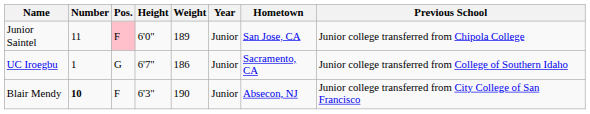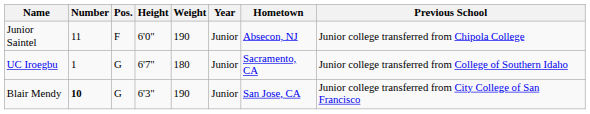 <table class="wikitable sortable" border="1">
 <tr>
 <th>Name</th>
 <th>Number</th>
 <th>Pos.</th>
 <th>Height</th>
 <th>Weight</th>
 <th>Year</th>
 <th>Hometown</th>
 <th class="unsortable">Previous School</th>
 </tr>
 <tr>
 <td>Junior Saintel</td>
 <td>11</td>
-<td style="background: pink;">F</td>
+<td>F</td>
 <td>6'0"</td>
-<td>189</td>
+<td>190</td>
 <td>Junior</td>
-<td><a href='#'>San Jose, CA</a></td>
+<td><a href='#'>Absecon, NJ</a></td>
 <td>Junior college transferred from <a href='#'>Chipola College</a></td>
 </tr>
 <tr>
 <td><a href='#'>UC Iroegbu</a></td>
 <td>1</td>
 <td>G</td>
 <td>6'7"</td>
-<td>186</td>
+<td>180</td>
 <td>Junior</td>
 <td><a href='#'>Sacramento, CA</a></td>
 <td>Junior college transferred from <a href='#'>College of Southern Idaho</a></td>
 </tr>
 <tr>
 <td>Blair Mendy</td>
 <td><strong>10</strong></td>
-<td>F</td>
+<td>G</td>
 <td>6'3"</td>
 <td>190</td>
 <td>Junior</td>
-<td><a href='#'>Absecon, NJ</a></td>
+<td><a href='#'>San Jose, CA</a></td>
 <td>Junior college transferred from <a href='#'>City College of San Francisco</a></td>
 </tr>
 </table>
